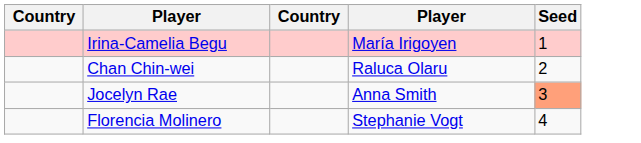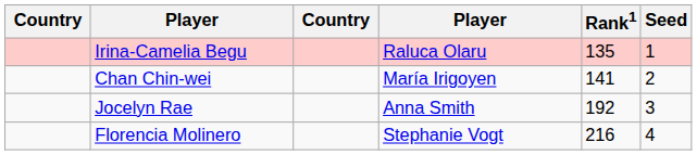 <table class="sortable wikitable">
 <tr>
 <th width="70">Country</th>
 <th width="175">Player</th>
 <th width="70">Country</th>
 <th width="175">Player</th>
+<th>Rank<sup>1</sup></th>
 <th>Seed</th>
 </tr>
 <tr style="background:#fcc;">
 <td></td>
 <td><a href='#'>Irina-Camelia Begu</a></td>
 <td></td>
-<td><a href='#'>María Irigoyen</a></td>
+<td><a href='#'>Raluca Olaru</a></td>
+<td>135</td>
 <td>1</td>
 </tr>
 <tr>
 <td></td>
 <td><a href='#'>Chan Chin-wei</a></td>
 <td></td>
-<td><a href='#'>Raluca Olaru</a></td>
+<td><a href='#'>María Irigoyen</a></td>
+<td>141</td>
 <td>2</td>
 </tr>
 <tr>
 <td></td>
 <td><a href='#'>Jocelyn Rae</a></td>
 <td></td>
 <td><a href='#'>Anna Smith</a></td>
-<td style="background: lightsalmon;">3</td>
+<td>192</td>
+<td>3</td>
 </tr>
 <tr>
 <td></td>
 <td><a href='#'>Florencia Molinero</a></td>
 <td></td>
 <td><a href='#'>Stephanie Vogt</a></td>
+<td>216</td>
 <td>4</td>
 </tr>
 </table>
